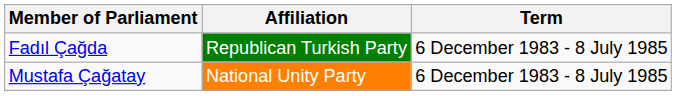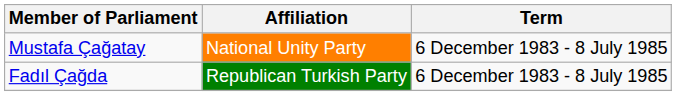 <table class="wikitable">
 <tr>
 <th>Member of Parliament</th>
 <th>Affiliation</th>
 <th>Term</th>
 </tr>
 <tr>
+<td><a href='#'>Mustafa Çağatay</a></td>
+<td style="background:#FF7F00; color:white">National Unity Party</td>
+<td>6 December 1983 - 8 July 1985</td>
+</tr>
+<tr>
 <td><a href='#'>Fadıl Çağda</a></td>
 <td style="background:#008000; color:white">Republican Turkish Party</td>
 <td>6 December 1983 - 8 July 1985</td>
 </tr>
 <tr>
-<td><a href='#'>Mustafa Çağatay</a></td>
-<td style="background:#FF7F00; color:white">National Unity Party</td>
-<td>6 December 1983 - 8 July 1985</td>
-</tr>
-<tr>
 </tr>
 </table>
